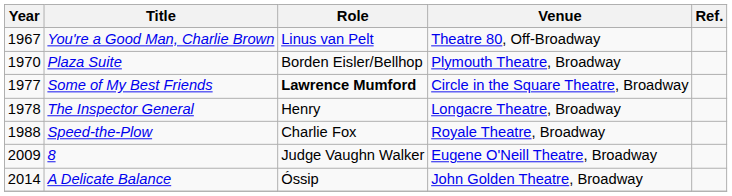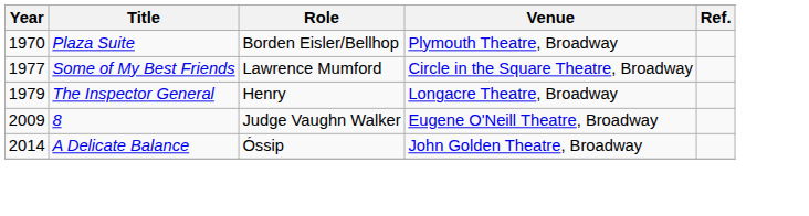 <table class="wikitable sortable">
 <tr>
 <th>Year</th>
 <th>Title</th>
 <th>Role</th>
 <th>Venue</th>
 <th class="unsortable">Ref.</th>
-</tr>
-<tr>
-<td>1967</td>
-<td><em><a href='#'>You're a Good Man, Charlie Brown</a></em></td>
-<td><a href='#'>Linus van Pelt</a></td>
-<td><a href='#'>Theatre 80</a>, Off-Broadway</td>
-<td></td>
 </tr>
 <tr>
 <td>1970</td>
 <td><em><a href='#'>Plaza Suite</a></em></td>
 <td>Borden Eisler/Bellhop</td>
 <td><a href='#'>Plymouth Theatre</a>, Broadway</td>
 <td></td>
 </tr>
 <tr>
 <td>1977</td>
 <td><em><a href='#'>Some of My Best Friends</a></em></td>
-<td><strong>Lawrence Mumford</strong></td>
+<td>Lawrence Mumford</td>
 <td><a href='#'>Circle in the Square Theatre</a>, Broadway</td>
 <td></td>
 </tr>
 <tr>
-<td>1978</td>
+<td>1979</td>
 <td><em><a href='#'>The Inspector General</a></em></td>
 <td>Henry</td>
 <td><a href='#'>Longacre Theatre</a>, Broadway</td>
-<td></td>
-</tr>
-<tr>
-<td>1988</td>
-<td><em><a href='#'>Speed-the-Plow</a></em></td>
-<td>Charlie Fox</td>
-<td><a href='#'>Royale Theatre</a>, Broadway</td>
 <td></td>
 </tr>
 <tr>
 <td>2009</td>
 <td><em><a href='#'>8</a></em></td>
 <td>Judge Vaughn Walker</td>
 <td><a href='#'>Eugene O'Neill Theatre</a>, Broadway</td>
 <td></td>
 </tr>
 <tr>
 <td>2014</td>
 <td><em><a href='#'>A Delicate Balance</a></em></td>
 <td>Óssip</td>
 <td><a href='#'>John Golden Theatre</a>, Broadway</td>
 <td></td>
 </tr>
 <tr>
 </tr>
 </table>
